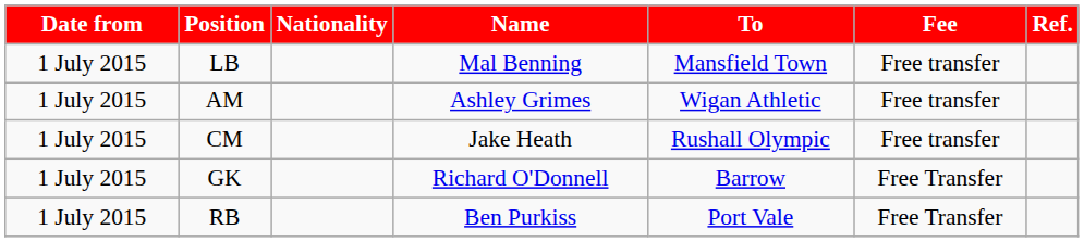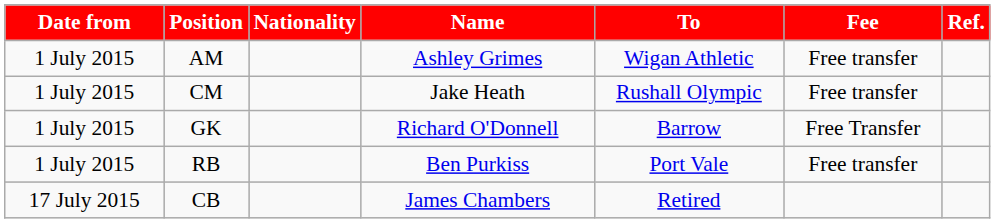 <table class="wikitable"  style="text-align:center; font-size:90%; ">
 <tr>
 <th style="background:#FF0000; color:#FFFFFF; width:100px;">Date from</th>
 <th style="background:#FF0000; color:#FFFFFF; width:50px;">Position</th>
 <th style="background:#FF0000; color:#FFFFFF; width:50px;">Nationality</th>
 <th style="background:#FF0000; color:#FFFFFF; width:150px;">Name</th>
 <th style="background:#FF0000; color:#FFFFFF; width:120px;">To</th>
 <th style="background:#FF0000; color:#FFFFFF; width:100px;">Fee</th>
 <th style="background:#FF0000; color:#FFFFFF; width:25px;">Ref.</th>
-</tr>
-<tr>
-<td>1 July 2015</td>
-<td>LB</td>
-<td></td>
-<td><a href='#'>Mal Benning</a></td>
-<td><a href='#'>Mansfield Town</a> </td>
-<td>Free transfer</td>
-<td></td>
 </tr>
 <tr>
 <td>1 July 2015</td>
 <td>AM</td>
 <td></td>
 <td><a href='#'>Ashley Grimes</a></td>
 <td><a href='#'>Wigan Athletic</a> </td>
 <td>Free transfer</td>
 <td></td>
 </tr>
 <tr>
 <td>1 July 2015</td>
 <td>CM</td>
 <td></td>
 <td>Jake Heath</td>
 <td><a href='#'>Rushall Olympic</a></td>
 <td>Free transfer</td>
 <td></td>
 </tr>
 <tr>
 <td>1 July 2015</td>
 <td>GK</td>
 <td></td>
 <td><a href='#'>Richard O'Donnell</a></td>
 <td><a href='#'>Barrow</a> </td>
 <td>Free Transfer</td>
 <td></td>
 </tr>
 <tr>
 <td>1 July 2015</td>
 <td>RB</td>
 <td></td>
 <td><a href='#'>Ben Purkiss</a></td>
 <td><a href='#'>Port Vale</a> </td>
-<td>Free Transfer</td>
+<td>Free transfer</td>
+<td></td>
+</tr>
+<tr>
+<td>17 July 2015</td>
+<td>CB</td>
+<td></td>
+<td><a href='#'>James Chambers</a></td>
+<td><a href='#'>Retired</a></td>
+<td></td>
 <td></td>
 </tr>
 </table>
